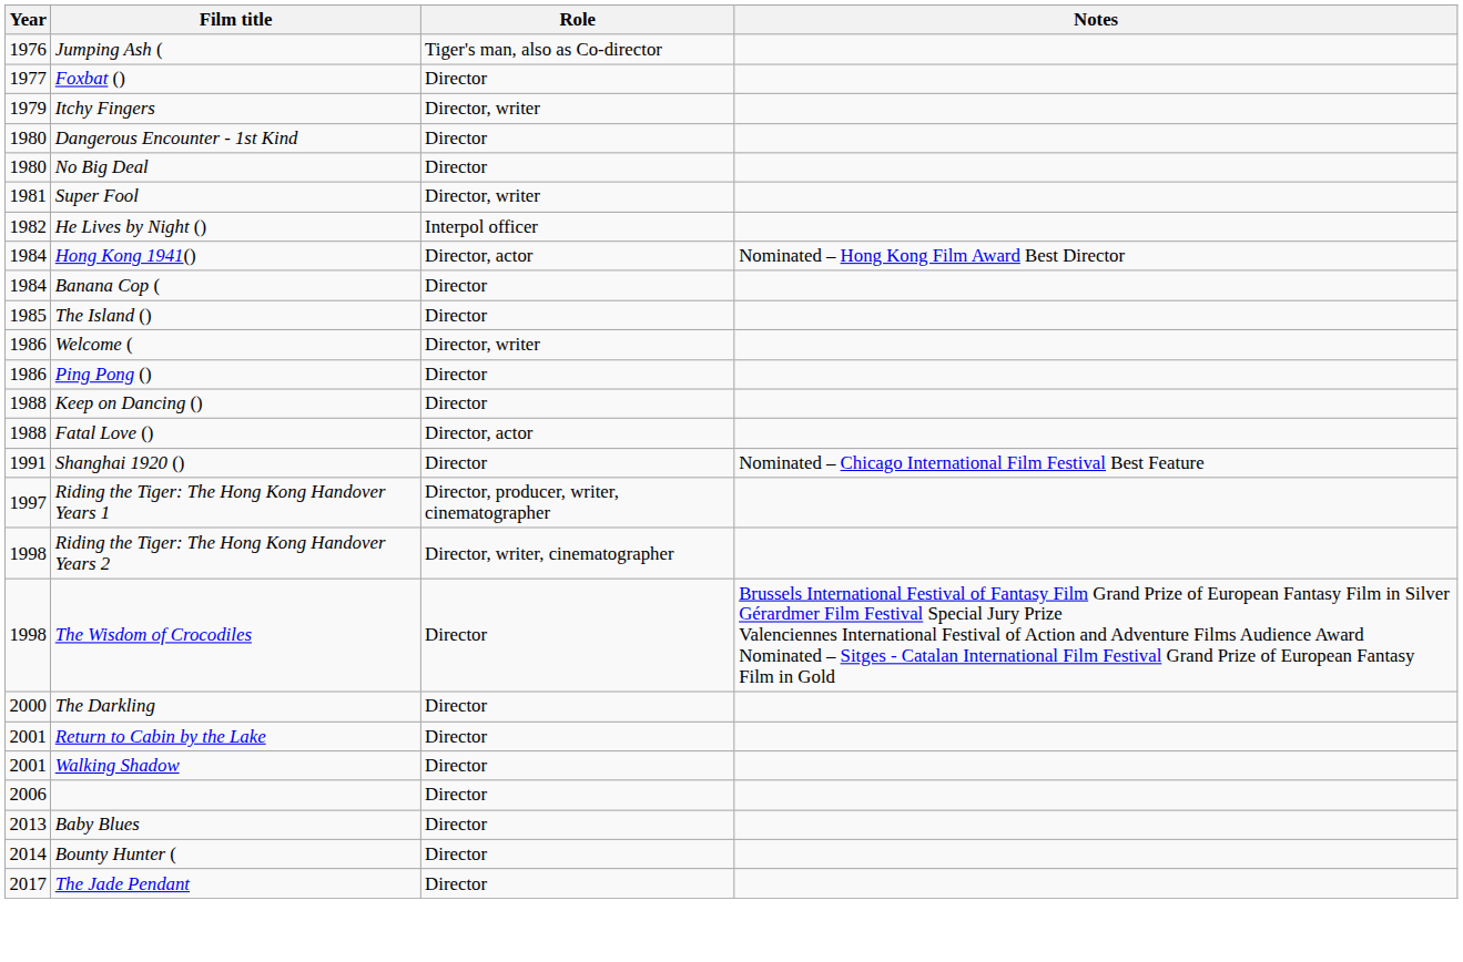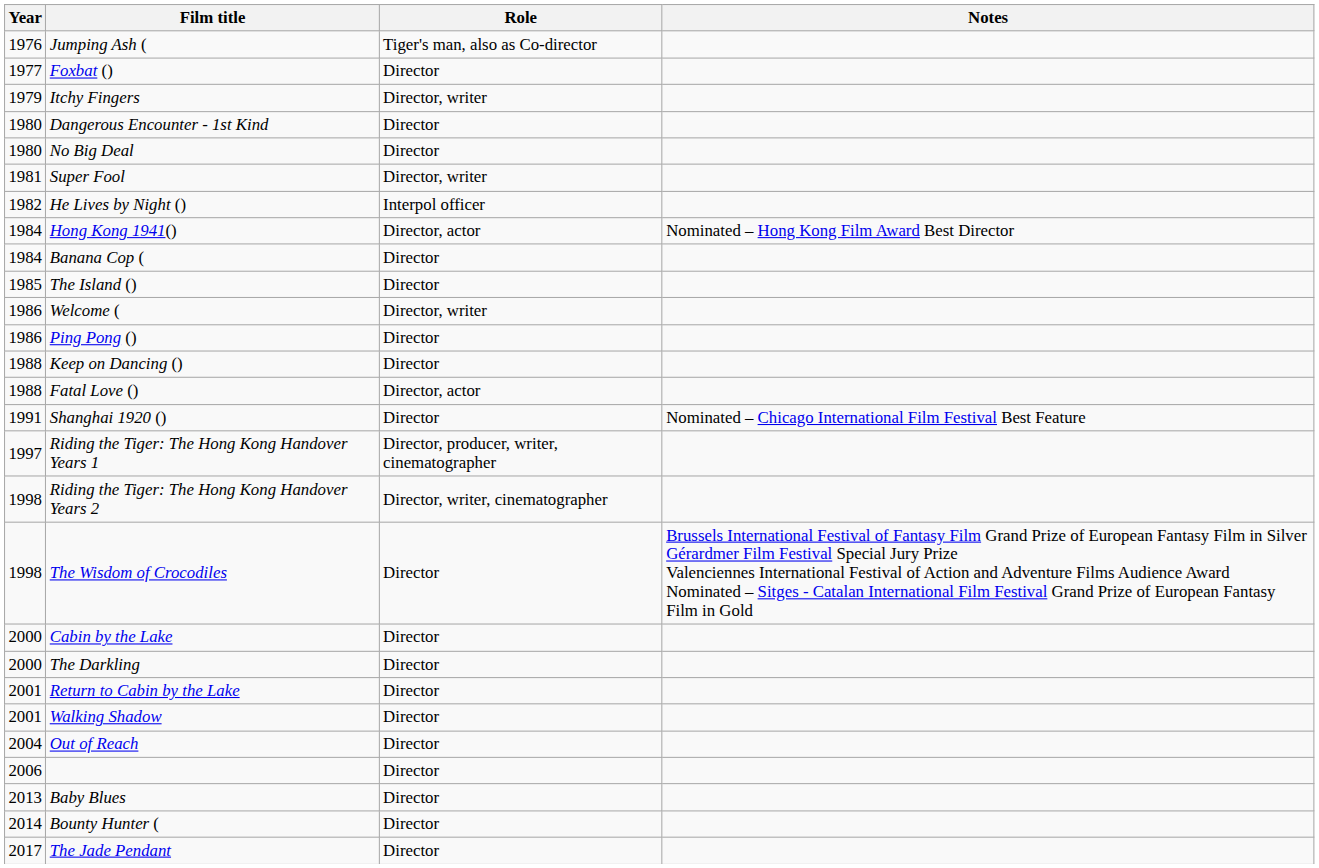 <table class="wikitable sortable">
 <tr>
 <th>Year</th>
 <th>Film title</th>
 <th>Role</th>
 <th class="unsortable">Notes</th>
 </tr>
 <tr>
 <td>1976</td>
 <td><em>Jumping Ash</em> (</td>
 <td>Tiger's man, also as Co-director</td>
 <td></td>
 </tr>
 <tr>
 <td>1977</td>
 <td><em><a href='#'>Foxbat</a></em> ()</td>
 <td>Director</td>
 <td></td>
 </tr>
 <tr>
 <td>1979</td>
 <td><em>Itchy Fingers</em> </td>
 <td>Director, writer</td>
 <td></td>
 </tr>
 <tr>
 <td>1980</td>
 <td><em>Dangerous Encounter - 1st Kind</em></td>
 <td>Director</td>
 <td></td>
 </tr>
 <tr>
 <td>1980</td>
 <td><em>No Big Deal</em> </td>
 <td>Director</td>
 <td></td>
 </tr>
 <tr>
 <td>1981</td>
 <td><em>Super Fool</em> </td>
 <td>Director, writer</td>
 <td></td>
 </tr>
 <tr>
 <td>1982</td>
 <td><em>He Lives by Night</em> ()</td>
 <td>Interpol officer</td>
 <td></td>
 </tr>
 <tr>
 <td>1984</td>
 <td><em><a href='#'>Hong Kong 1941</a></em>()</td>
 <td>Director, actor</td>
 <td>Nominated – <a href='#'>Hong Kong Film Award</a> Best Director</td>
 </tr>
 <tr>
 <td>1984</td>
 <td><em>Banana Cop</em> (</td>
 <td>Director</td>
 <td></td>
 </tr>
 <tr>
 <td>1985</td>
 <td><em>The Island</em> ()</td>
 <td>Director</td>
 <td></td>
 </tr>
 <tr>
 <td>1986</td>
 <td><em>Welcome</em> (</td>
 <td>Director, writer</td>
 <td></td>
 </tr>
 <tr>
 <td>1986</td>
 <td><em><a href='#'>Ping Pong</a></em> ()</td>
 <td>Director</td>
 <td></td>
 </tr>
 <tr>
 <td>1988</td>
 <td><em>Keep on Dancing</em> ()</td>
 <td>Director</td>
 <td></td>
 </tr>
 <tr>
 <td>1988</td>
 <td><em>Fatal Love</em> ()</td>
 <td>Director, actor</td>
 <td></td>
 </tr>
 <tr>
 <td>1991</td>
 <td><em>Shanghai 1920</em> ()</td>
 <td>Director</td>
 <td>Nominated – <a href='#'>Chicago International Film Festival</a> Best Feature</td>
 </tr>
 <tr>
 <td>1997</td>
 <td><em>Riding the Tiger: The Hong Kong Handover Years 1</em></td>
 <td>Director, producer, writer, cinematographer</td>
 <td></td>
 </tr>
 <tr>
 <td>1998</td>
 <td><em>Riding the Tiger: The Hong Kong Handover Years 2</em></td>
 <td>Director, writer, cinematographer</td>
 <td></td>
 </tr>
 <tr>
 <td>1998</td>
 <td><em><a href='#'>The Wisdom of Crocodiles</a></em></td>
 <td>Director</td>
 <td><a href='#'>Brussels International Festival of Fantasy Film</a> Grand Prize of European Fantasy Film in Silver <br><a href='#'>Gérardmer Film Festival</a> Special Jury Prize<br>Valenciennes International Festival of Action and Adventure Films Audience Award<br>Nominated – <a href='#'>Sitges - Catalan International Film Festival</a> Grand Prize of European Fantasy Film in Gold</td>
 </tr>
 <tr>
 <td>2000</td>
+<td><em><a href='#'>Cabin by the Lake</a></em></td>
+<td>Director</td>
+<td></td>
+</tr>
+<tr>
+<td>2000</td>
 <td><em>The Darkling</em></td>
 <td>Director</td>
 <td></td>
 </tr>
 <tr>
 <td>2001</td>
 <td><em><a href='#'>Return to Cabin by the Lake</a></em></td>
 <td>Director</td>
 <td></td>
 </tr>
 <tr>
 <td>2001</td>
 <td><em><a href='#'>Walking Shadow</a></em></td>
+<td>Director</td>
+<td></td>
+</tr>
+<tr>
+<td>2004</td>
+<td><em><a href='#'>Out of Reach</a></em></td>
 <td>Director</td>
 <td></td>
 </tr>
 <tr>
 <td>2006</td>
 <td><em></em></td>
 <td>Director</td>
 <td></td>
 </tr>
 <tr>
 <td>2013</td>
 <td><em>Baby Blues</em></td>
 <td>Director</td>
 <td></td>
 </tr>
 <tr>
 <td>2014</td>
 <td><em>Bounty Hunter</em> (</td>
 <td>Director</td>
 <td></td>
 </tr>
 <tr>
 <td>2017</td>
 <td><em><a href='#'>The Jade Pendant</a></em></td>
 <td>Director</td>
 <td></td>
 </tr>
 <tr>
 </tr>
 </table>
